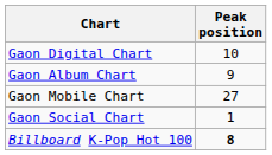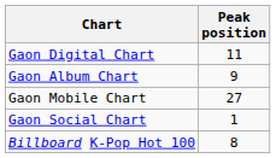 <table class="wikitable sortable">
 <tr>
 <th>Chart</th>
 <th>Peak<br>position</th>
 </tr>
 <tr>
 <td><a href='#'>Gaon Digital Chart</a></td>
-<td align="center">10</td>
+<td align="center">11</td>
 </tr>
 <tr>
 <td><a href='#'>Gaon Album Chart</a></td>
 <td align=center>9</td>
 </tr>
 <tr>
 <td>Gaon Mobile Chart</td>
 <td align="center">27</td>
 </tr>
 <tr>
 <td><a href='#'>Gaon Social Chart</a></td>
 <td align="center">1</td>
 </tr>
 <tr>
 <td><em><a href='#'>Billboard</a></em> <a href='#'>K-Pop Hot 100</a></td>
-<td align="center"><strong>8</strong></td>
+<td align="center">8</td>
 </tr>
 </table>
